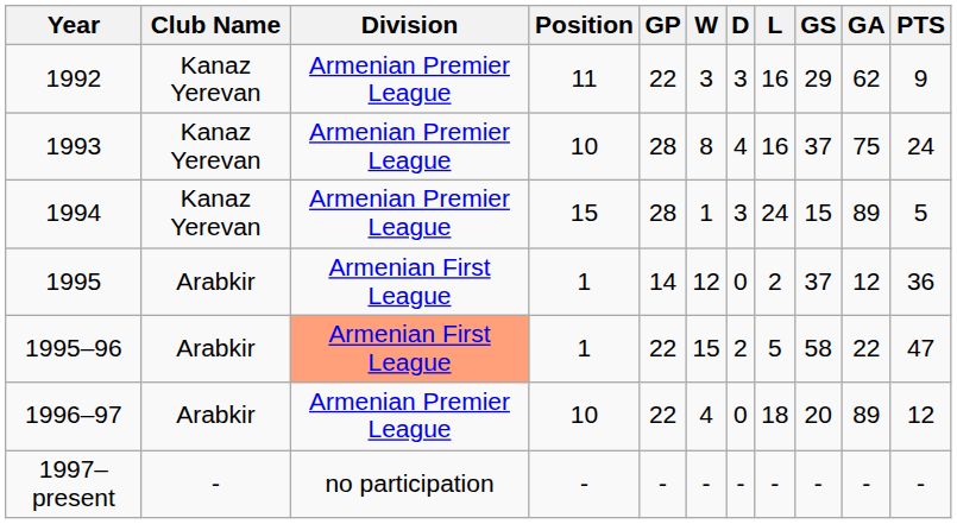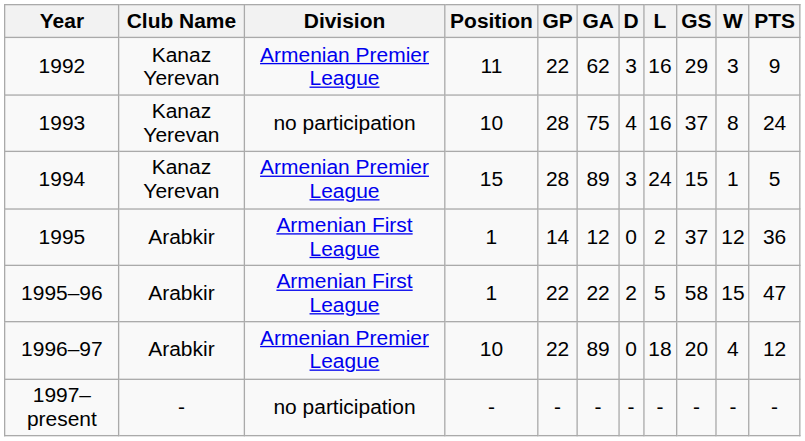 <table class="wikitable" style="text-align: center;">
 <tr>
 <th>Year</th>
 <th>Club Name</th>
 <th>Division</th>
 <th>Position</th>
 <th>GP</th>
-<th>W</th>
+<th>GA</th>
 <th>D</th>
 <th>L</th>
 <th>GS</th>
-<th>GA</th>
+<th>W</th>
 <th>PTS</th>
 </tr>
 <tr>
 <td>1992</td>
 <td>Kanaz Yerevan</td>
 <td><a href='#'>Armenian Premier League</a></td>
 <td>11</td>
 <td>22</td>
-<td>3</td>
+<td>62</td>
 <td>3</td>
 <td>16</td>
 <td>29</td>
-<td>62</td>
+<td>3</td>
 <td>9</td>
 </tr>
 <tr>
 <td>1993</td>
 <td>Kanaz Yerevan</td>
-<td><a href='#'>Armenian Premier League</a></td>
+<td>no participation</td>
 <td>10</td>
 <td>28</td>
-<td>8</td>
+<td>75</td>
 <td>4</td>
 <td>16</td>
 <td>37</td>
-<td>75</td>
+<td>8</td>
 <td>24</td>
 </tr>
 <tr>
 <td>1994</td>
 <td>Kanaz Yerevan</td>
 <td><a href='#'>Armenian Premier League</a></td>
 <td>15</td>
 <td>28</td>
-<td>1</td>
+<td>89</td>
 <td>3</td>
 <td>24</td>
 <td>15</td>
-<td>89</td>
+<td>1</td>
 <td>5</td>
 </tr>
 <tr>
 <td>1995</td>
 <td>Arabkir</td>
 <td><a href='#'>Armenian First League</a></td>
 <td>1</td>
 <td>14</td>
 <td>12</td>
 <td>0</td>
 <td>2</td>
 <td>37</td>
 <td>12</td>
 <td>36</td>
 </tr>
 <tr>
 <td>1995–96</td>
 <td>Arabkir</td>
-<td style="background: lightsalmon;"><a href='#'>Armenian First League</a></td>
+<td><a href='#'>Armenian First League</a></td>
 <td>1</td>
 <td>22</td>
-<td>15</td>
+<td>22</td>
 <td>2</td>
 <td>5</td>
 <td>58</td>
-<td>22</td>
+<td>15</td>
 <td>47</td>
 </tr>
 <tr>
 <td>1996–97</td>
 <td>Arabkir</td>
 <td><a href='#'>Armenian Premier League</a></td>
 <td>10</td>
 <td>22</td>
-<td>4</td>
+<td>89</td>
 <td>0</td>
 <td>18</td>
 <td>20</td>
-<td>89</td>
+<td>4</td>
 <td>12</td>
 </tr>
 <tr>
 <td>1997–present</td>
 <td>-</td>
 <td>no participation</td>
 <td>-</td>
 <td>-</td>
 <td>-</td>
 <td>-</td>
 <td>-</td>
 <td>-</td>
 <td>-</td>
 <td>-</td>
 </tr>
 </table>
